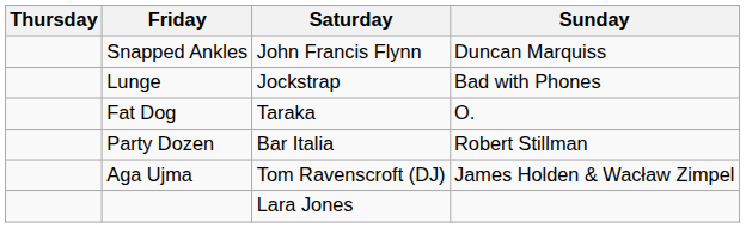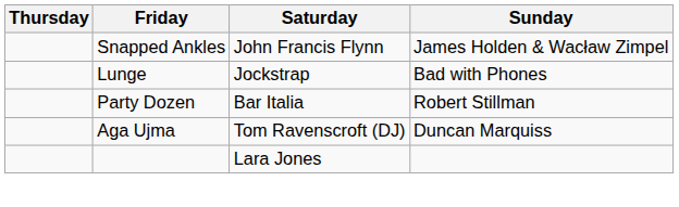 <table class="wikitable">
 <tr>
 <th>Thursday</th>
 <th>Friday</th>
 <th>Saturday</th>
 <th>Sunday</th>
 </tr>
 <tr>
 <td></td>
 <td>Snapped Ankles</td>
 <td>John Francis Flynn</td>
-<td>Duncan Marquiss</td>
+<td>James Holden & Wacław Zimpel</td>
 </tr>
 <tr>
 <td></td>
 <td>Lunge</td>
 <td>Jockstrap</td>
 <td>Bad with Phones</td>
-</tr>
-<tr>
-<td></td>
-<td>Fat Dog</td>
-<td>Taraka</td>
-<td>O.</td>
 </tr>
 <tr>
 <td></td>
 <td>Party Dozen</td>
 <td>Bar Italia</td>
 <td>Robert Stillman</td>
 </tr>
 <tr>
 <td></td>
 <td>Aga Ujma</td>
 <td>Tom Ravenscroft (DJ)</td>
-<td>James Holden & Wacław Zimpel</td>
+<td>Duncan Marquiss</td>
 </tr>
 <tr>
 <td></td>
 <td></td>
 <td>Lara Jones</td>
 <td></td>
 </tr>
 </table>
